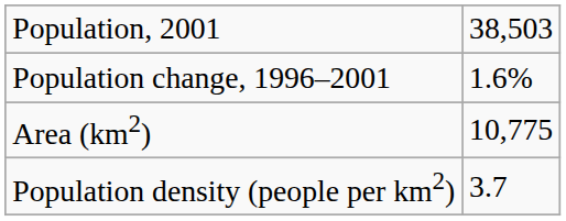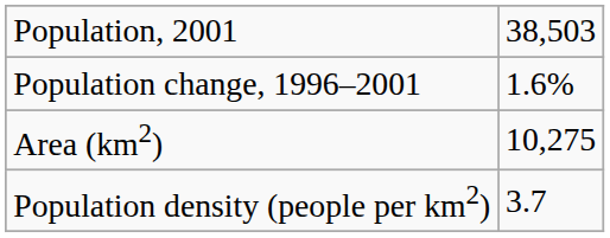 <table class="wikitable">
 <tr>
 <td>Population, 2001</td>
 <td>38,503</td>
 </tr>
 <tr>
 <td>Population change, 1996–2001</td>
 <td>1.6%</td>
 </tr>
 <tr>
 <td>Area (km<sup>2</sup>)</td>
-<td>10,775</td>
+<td>10,275</td>
 </tr>
 <tr>
 <td>Population density (people per km<sup>2</sup>)</td>
 <td>3.7</td>
 </tr>
 </table>
